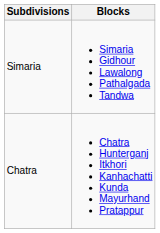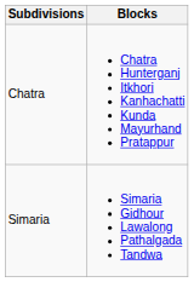 <table class="wikitable">
 <tr>
 <th>Subdivisions</th>
 <th>Blocks</th>
 </tr>
 <tr>
+<td>Chatra</td>
+<td><br><ul><li><a href='#'>Chatra</a></li><li><a href='#'>Hunterganj</a></li><li><a href='#'>Itkhori</a></li><li><a href='#'>Kanhachatti</a></li><li><a href='#'>Kunda</a></li><li><a href='#'>Mayurhand</a></li><li><a href='#'>Pratappur</a></li></ul></td>
+</tr>
+<tr>
 <td>Simaria</td>
 <td><br><ul><li><a href='#'>Simaria</a></li><li><a href='#'>Gidhour</a></li><li><a href='#'>Lawalong</a></li><li><a href='#'>Pathalgada</a></li><li><a href='#'>Tandwa</a></li></ul></td>
 </tr>
-<tr>
-<td>Chatra</td>
-<td><br><ul><li><a href='#'>Chatra</a></li><li><a href='#'>Hunterganj</a></li><li><a href='#'>Itkhori</a></li><li><a href='#'>Kanhachatti</a></li><li><a href='#'>Kunda</a></li><li><a href='#'>Mayurhand</a></li><li><a href='#'>Pratappur</a></li></ul></td>
-</tr>
 </table>
